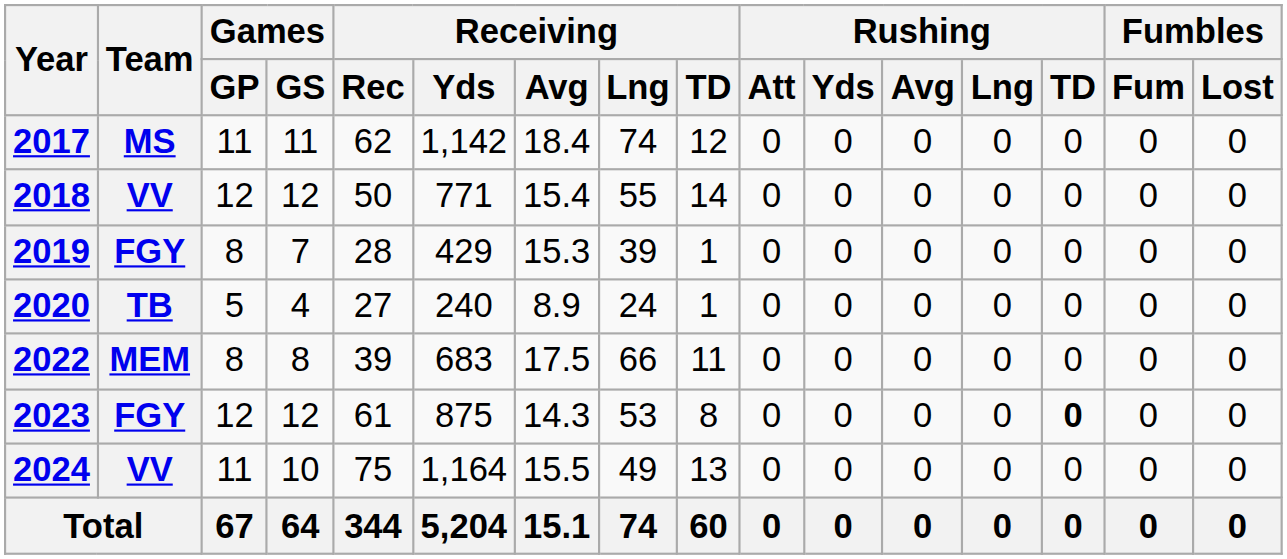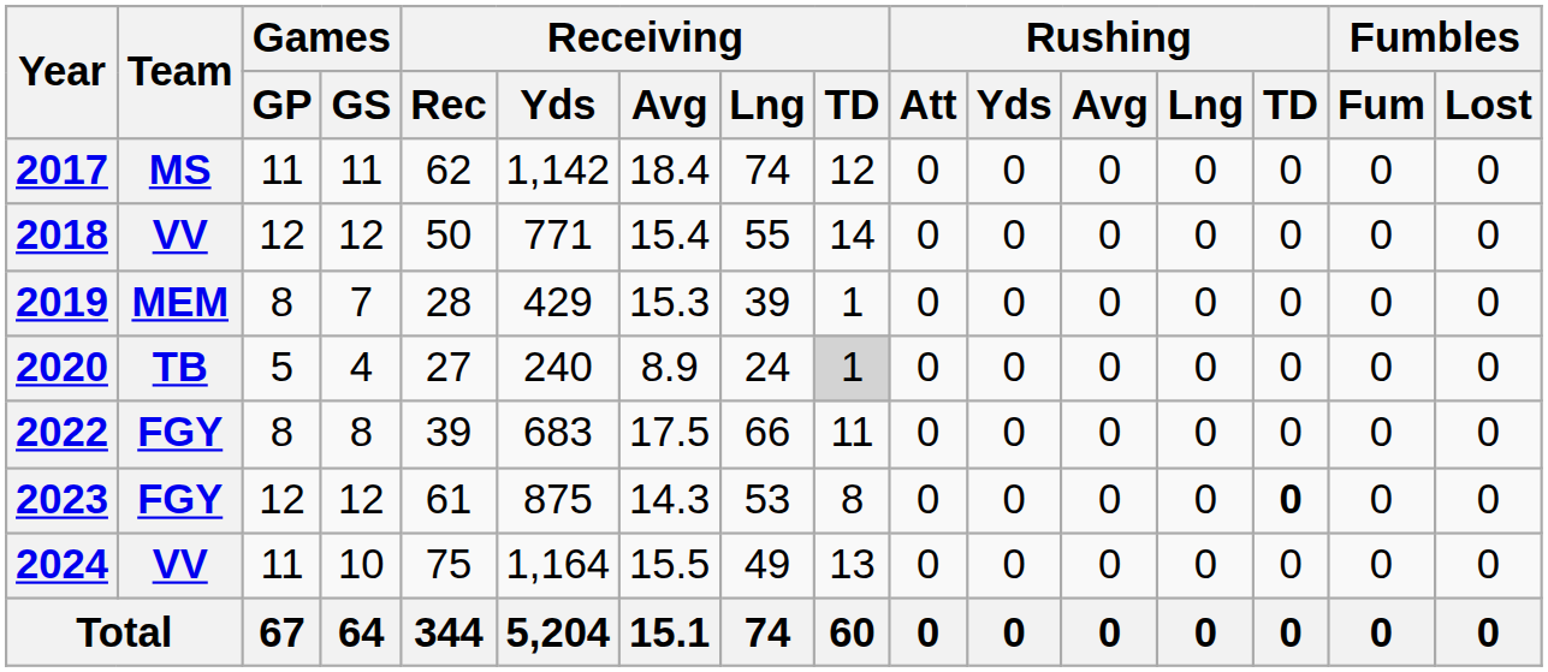 <table class=wikitable style="text-align:center;">
 <tr>
 <th rowspan=2>Year</th>
 <th rowspan=2>Team</th>
 <th colspan=2>Games</th>
 <th colspan=5>Receiving</th>
 <th colspan=5>Rushing</th>
 <th colspan=2>Fumbles</th>
 </tr>
 <tr>
 <th>GP</th>
 <th>GS</th>
 <th>Rec</th>
 <th>Yds</th>
 <th>Avg</th>
 <th>Lng</th>
 <th>TD</th>
 <th>Att</th>
 <th>Yds</th>
 <th>Avg</th>
 <th>Lng</th>
 <th>TD</th>
 <th>Fum</th>
 <th>Lost</th>
 </tr>
 <tr>
 <th><a href='#'>2017</a></th>
 <th><a href='#'>MS</a></th>
 <td>11</td>
 <td>11</td>
 <td>62</td>
 <td>1,142</td>
 <td>18.4</td>
 <td>74</td>
 <td>12</td>
 <td>0</td>
 <td>0</td>
 <td>0</td>
 <td>0</td>
 <td>0</td>
 <td>0</td>
 <td>0</td>
 </tr>
 <tr>
 <th><a href='#'>2018</a></th>
 <th><a href='#'>VV</a></th>
 <td>12</td>
 <td>12</td>
 <td>50</td>
 <td>771</td>
 <td>15.4</td>
 <td>55</td>
 <td>14</td>
 <td>0</td>
 <td>0</td>
 <td>0</td>
 <td>0</td>
 <td>0</td>
 <td>0</td>
 <td>0</td>
 </tr>
 <tr>
 <th><a href='#'>2019</a></th>
-<th><a href='#'>FGY</a></th>
+<th><a href='#'>MEM</a></th>
 <td>8</td>
 <td>7</td>
 <td>28</td>
 <td>429</td>
 <td>15.3</td>
 <td>39</td>
 <td>1</td>
 <td>0</td>
 <td>0</td>
 <td>0</td>
 <td>0</td>
 <td>0</td>
 <td>0</td>
 <td>0</td>
 </tr>
 <tr>
 <th><a href='#'>2020</a></th>
 <th><a href='#'>TB</a></th>
 <td>5</td>
 <td>4</td>
 <td>27</td>
 <td>240</td>
 <td>8.9</td>
 <td>24</td>
-<td>1</td>
+<td style="background: lightgrey;">1</td>
 <td>0</td>
 <td>0</td>
 <td>0</td>
 <td>0</td>
 <td>0</td>
 <td>0</td>
 <td>0</td>
 </tr>
 <tr>
 <th><a href='#'>2022</a></th>
-<th><a href='#'>MEM</a></th>
+<th><a href='#'>FGY</a></th>
 <td>8</td>
 <td>8</td>
 <td>39</td>
 <td>683</td>
 <td>17.5</td>
 <td>66</td>
 <td>11</td>
 <td>0</td>
 <td>0</td>
 <td>0</td>
 <td>0</td>
 <td>0</td>
 <td>0</td>
 <td>0</td>
 </tr>
 <tr>
 <th><a href='#'>2023</a></th>
 <th><a href='#'>FGY</a></th>
 <td>12</td>
 <td>12</td>
 <td>61</td>
 <td>875</td>
 <td>14.3</td>
 <td>53</td>
 <td>8</td>
 <td>0</td>
 <td>0</td>
 <td>0</td>
 <td>0</td>
 <td><strong>0</strong></td>
 <td>0</td>
 <td>0</td>
 </tr>
 <tr>
 <th><a href='#'>2024</a></th>
 <th><a href='#'>VV</a></th>
 <td>11</td>
 <td>10</td>
 <td>75</td>
 <td>1,164</td>
 <td>15.5</td>
 <td>49</td>
 <td>13</td>
 <td>0</td>
 <td>0</td>
 <td>0</td>
 <td>0</td>
 <td>0</td>
 <td>0</td>
 <td>0</td>
 </tr>
 <tr>
 <th colspan="2">Total</th>
 <th>67</th>
 <th>64</th>
 <th>344</th>
 <th>5,204</th>
 <th>15.1</th>
 <th>74</th>
 <th>60</th>
 <th>0</th>
 <th>0</th>
 <th>0</th>
 <th>0</th>
 <th>0</th>
 <th>0</th>
 <th>0</th>
 </tr>
 </table>
